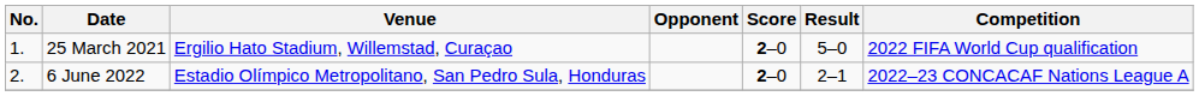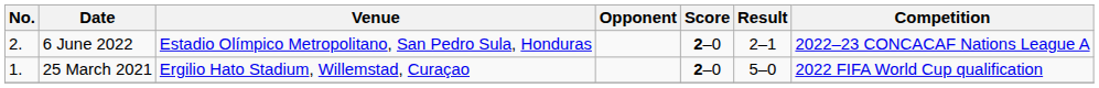 <table class="wikitable">
 <tr>
 <th>No.</th>
 <th>Date</th>
 <th>Venue</th>
 <th>Opponent</th>
 <th>Score</th>
 <th>Result</th>
 <th>Competition</th>
 </tr>
 <tr>
+<td>2.</td>
+<td>6 June 2022</td>
+<td><a href='#'>Estadio Olímpico Metropolitano</a>, <a href='#'>San Pedro Sula</a>, <a href='#'>Honduras</a></td>
+<td></td>
+<td align=center><strong>2</strong>–0</td>
+<td align=center>2–1</td>
+<td><a href='#'>2022–23 CONCACAF Nations League A</a></td>
+</tr>
+<tr>
 <td>1.</td>
 <td>25 March 2021</td>
 <td><a href='#'>Ergilio Hato Stadium</a>, <a href='#'>Willemstad</a>, <a href='#'>Curaçao</a></td>
 <td></td>
 <td align=center><strong>2</strong>–0</td>
 <td align=center>5–0</td>
 <td><a href='#'>2022 FIFA World Cup qualification</a></td>
 </tr>
 <tr>
-<td>2.</td>
-<td>6 June 2022</td>
-<td><a href='#'>Estadio Olímpico Metropolitano</a>, <a href='#'>San Pedro Sula</a>, <a href='#'>Honduras</a></td>
-<td></td>
-<td align=center><strong>2</strong>–0</td>
-<td align=center>2–1</td>
-<td><a href='#'>2022–23 CONCACAF Nations League A</a></td>
-</tr>
-<tr>
 </tr>
 </table>
